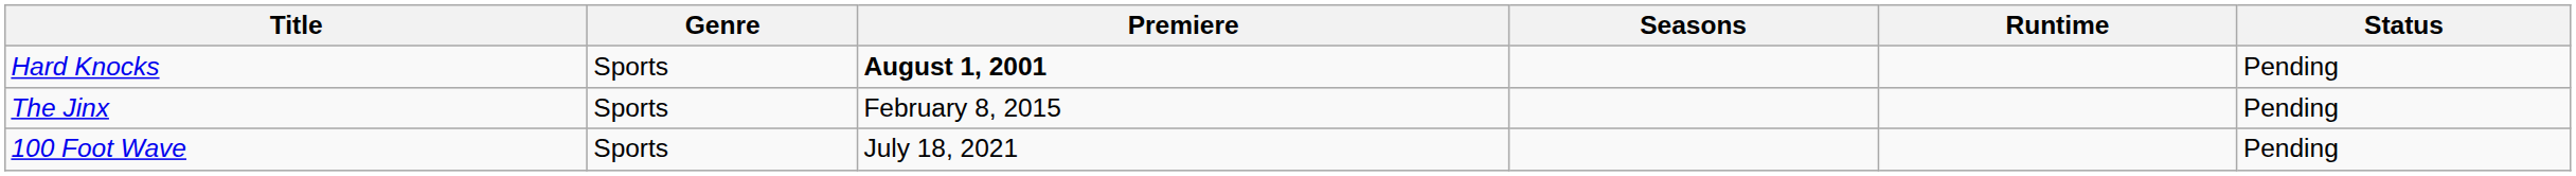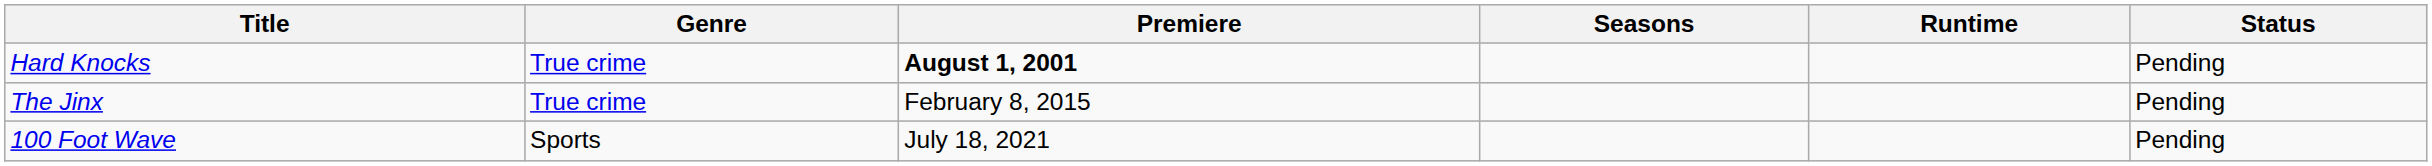 <table class="wikitable sortable" style="width:100%;">
 <tr>
 <th>Title</th>
 <th>Genre</th>
 <th>Premiere</th>
 <th>Seasons</th>
 <th>Runtime</th>
 <th>Status</th>
 </tr>
 <tr>
 <td><em><a href='#'>Hard Knocks</a></em></td>
-<td>Sports</td>
+<td><a href='#'>True crime</a></td>
 <td><strong>August 1, 2001</strong></td>
 <td></td>
 <td></td>
 <td>Pending</td>
 </tr>
 <tr>
 <td><em><a href='#'>The Jinx</a></em></td>
-<td>Sports</td>
+<td><a href='#'>True crime</a></td>
 <td>February 8, 2015</td>
 <td></td>
 <td></td>
 <td>Pending</td>
 </tr>
 <tr>
 <td><em><a href='#'>100 Foot Wave</a></em></td>
 <td>Sports</td>
 <td>July 18, 2021</td>
 <td></td>
 <td></td>
 <td>Pending</td>
 </tr>
 </table>
